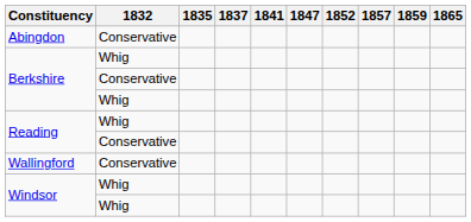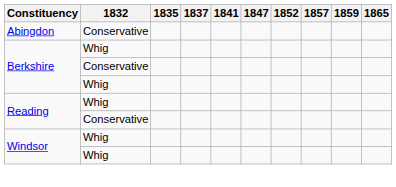 <table class=wikitable sortable>
 <tr>
 <th>Constituency</th>
 <th>1832</th>
 <th>1835</th>
 <th>1837</th>
 <th>1841</th>
 <th>1847</th>
 <th>1852</th>
 <th>1857</th>
 <th>1859</th>
 <th>1865</th>
 </tr>
 <tr>
 <td><a href='#'>Abingdon</a></td>
 <td bgcolor=>Conservative</td>
 <td></td>
 <td></td>
 <td></td>
 <td></td>
 <td></td>
 <td></td>
 <td></td>
 <td></td>
 </tr>
 <tr>
 <td rowspan=3><a href='#'>Berkshire</a></td>
 <td bgcolor=>Whig</td>
 <td></td>
 <td></td>
 <td></td>
 <td></td>
 <td></td>
 <td></td>
 <td></td>
 <td></td>
 </tr>
 <tr>
 <td bgcolor=>Conservative</td>
 <td></td>
 <td></td>
 <td></td>
 <td></td>
 <td></td>
 <td></td>
 <td></td>
 <td></td>
 </tr>
 <tr>
 <td bgcolor=>Whig</td>
 <td></td>
 <td></td>
 <td></td>
 <td></td>
 <td></td>
 <td></td>
 <td></td>
 <td></td>
 </tr>
 <tr>
 <td rowspan=2><a href='#'>Reading</a></td>
 <td bgcolor=>Whig</td>
 <td></td>
 <td></td>
 <td></td>
 <td></td>
 <td></td>
 <td></td>
 <td></td>
 <td></td>
 </tr>
 <tr>
 <td bgcolor=>Conservative</td>
 <td></td>
 <td></td>
 <td></td>
 <td></td>
 <td></td>
 <td></td>
 <td></td>
 <td></td>
 </tr>
 <tr>
-<td><a href='#'>Wallingford</a></td>
-<td bgcolor=>Conservative</td>
-<td></td>
-<td></td>
-<td></td>
-<td></td>
-<td></td>
-<td></td>
-<td></td>
-<td></td>
-</tr>
-<tr>
 <td rowspan=2><a href='#'>Windsor</a></td>
 <td bgcolor=>Whig</td>
 <td></td>
 <td></td>
 <td></td>
 <td></td>
 <td></td>
 <td></td>
 <td></td>
 <td></td>
 </tr>
 <tr>
 <td bgcolor=>Whig</td>
 <td></td>
 <td></td>
 <td></td>
 <td></td>
 <td></td>
 <td></td>
 <td></td>
 <td></td>
 </tr>
 </table>
